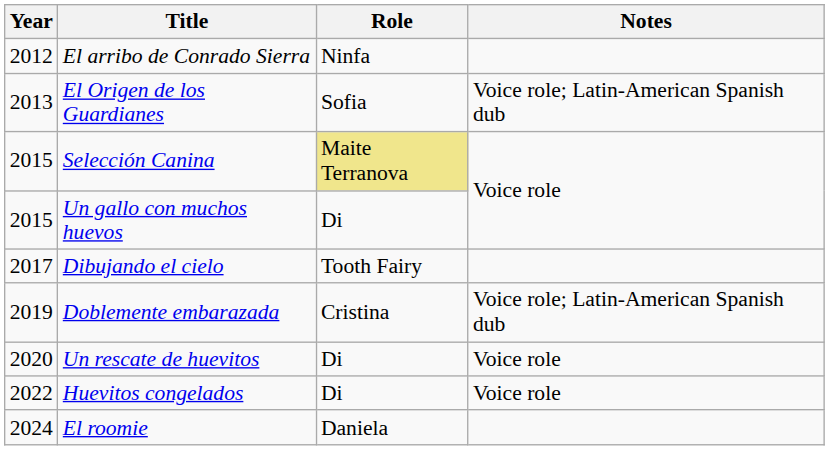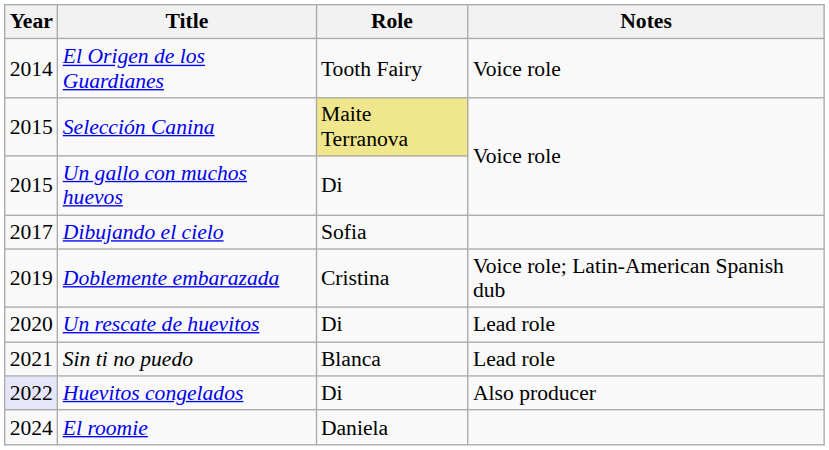 <table class="wikitable ">
 <tr>
 <th>Year</th>
 <th>Title</th>
 <th>Role</th>
 <th>Notes</th>
 </tr>
 <tr>
-<td>2012</td>
-<td><em>El arribo de Conrado Sierra</em></td>
-<td>Ninfa</td>
-<td></td>
-</tr>
-<tr>
-<td>2013</td>
+<td>2014</td>
 <td><em><a href='#'>El Origen de los Guardianes</a></em></td>
-<td>Sofia</td>
-<td>Voice role; Latin-American Spanish dub</td>
+<td>Tooth Fairy</td>
+<td>Voice role</td>
 </tr>
 <tr>
 <td>2015</td>
 <td><em><a href='#'>Selección Canina</a></em></td>
 <td style="background: khaki;">Maite Terranova</td>
 <td rowspan="2">Voice role</td>
 </tr>
 <tr>
 <td>2015</td>
 <td><em><a href='#'>Un gallo con muchos huevos</a></em></td>
 <td>Di</td>
 </tr>
 <tr>
 <td>2017</td>
 <td><em><a href='#'>Dibujando el cielo</a></em></td>
-<td>Tooth Fairy</td>
+<td>Sofia</td>
 <td></td>
 </tr>
 <tr>
 <td>2019</td>
 <td><em><a href='#'>Doblemente embarazada</a></em></td>
 <td>Cristina</td>
 <td>Voice role; Latin-American Spanish dub</td>
 </tr>
 <tr>
 <td>2020</td>
 <td><em><a href='#'>Un rescate de huevitos</a></em></td>
 <td>Di</td>
-<td>Voice role</td>
+<td>Lead role</td>
 </tr>
 <tr>
-<td>2022</td>
+<td>2021</td>
+<td><em>Sin ti no puedo</em></td>
+<td>Blanca</td>
+<td>Lead role</td>
+</tr>
+<tr>
+<td style="background: lavender;">2022</td>
 <td><em><a href='#'>Huevitos congelados</a></em></td>
 <td>Di</td>
-<td>Voice role</td>
+<td>Also producer</td>
 </tr>
 <tr>
 <td>2024</td>
 <td><em><a href='#'>El roomie</a></em></td>
 <td>Daniela</td>
 <td></td>
 </tr>
 </table>
